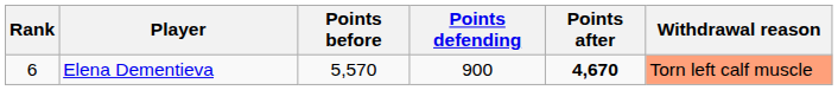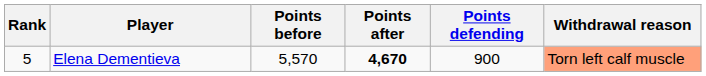 <table class="wikitable sortable" style="text-align:center;">
 <tr>
 <th style="width:30px;">Rank</th>
 <th style="width:200px;">Player</th>
 <th style="width:90px;">Points <br>before</th>
+<th style="width:80px;">Points <br>after</th>
 <th style="width:110px;"><a href='#'>Points <br>defending</a></th>
-<th style="width:80px;">Points <br>after</th>
 <th style="width:155px;">Withdrawal reason</th>
 </tr>
 <tr>
-<td>6</td>
+<td>5</td>
 <td style="text-align:left;"> <a href='#'>Elena Dementieva</a></td>
 <td>5,570</td>
+<td><strong>4,670</strong></td>
 <td>900</td>
-<td><strong>4,670</strong></td>
 <td style="background: lightsalmon; text-align:left;">Torn left calf muscle</td>
 </tr>
 </table>
